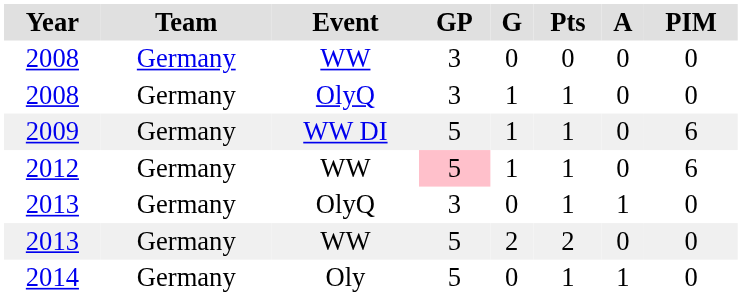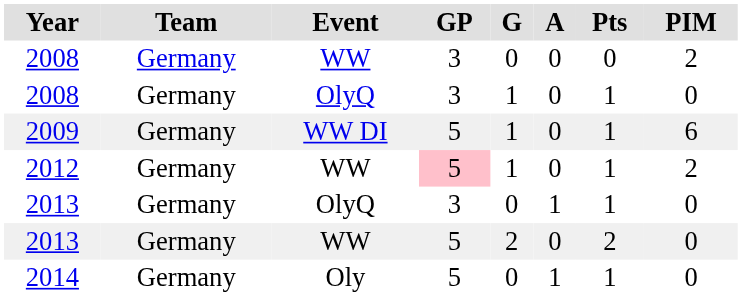 <table BORDER="0" CELLPADDING="2" CELLSPACING="0" width="35%">
 <tr ALIGN="center" bgcolor="#e0e0e0">
 <th>Year</th>
 <th>Team</th>
 <th>Event</th>
 <th>GP</th>
 <th>G</th>
+<th>A</th>
 <th>Pts</th>
-<th>A</th>
 <th>PIM</th>
 </tr>
 <tr ALIGN="center">
 <td><a href='#'>2008</a></td>
 <td><a href='#'>Germany</a></td>
 <td><a href='#'>WW</a></td>
 <td>3</td>
 <td>0</td>
 <td>0</td>
 <td>0</td>
-<td>0</td>
+<td>2</td>
 </tr>
 <tr ALIGN="center">
 <td><a href='#'>2008</a></td>
 <td>Germany</td>
 <td><a href='#'>OlyQ</a></td>
 <td>3</td>
 <td>1</td>
+<td>0</td>
 <td>1</td>
-<td>0</td>
 <td>0</td>
 </tr>
 <tr ALIGN="center" bgcolor="#f0f0f0">
 <td><a href='#'>2009</a></td>
 <td>Germany</td>
 <td><a href='#'>WW DI</a></td>
 <td>5</td>
 <td>1</td>
+<td>0</td>
 <td>1</td>
-<td>0</td>
 <td>6</td>
 </tr>
 <tr ALIGN="center">
 <td><a href='#'>2012</a></td>
 <td>Germany</td>
 <td>WW</td>
 <td style="background: pink;">5</td>
 <td>1</td>
+<td>0</td>
 <td>1</td>
-<td>0</td>
-<td>6</td>
+<td>2</td>
 </tr>
 <tr ALIGN="center">
 <td><a href='#'>2013</a></td>
 <td>Germany</td>
 <td>OlyQ</td>
 <td>3</td>
 <td>0</td>
 <td>1</td>
 <td>1</td>
 <td>0</td>
 </tr>
 <tr ALIGN="center" bgcolor="#f0f0f0">
 <td><a href='#'>2013</a></td>
 <td>Germany</td>
 <td>WW</td>
 <td>5</td>
 <td>2</td>
+<td>0</td>
 <td>2</td>
-<td>0</td>
 <td>0</td>
 </tr>
 <tr ALIGN="center">
 <td><a href='#'>2014</a></td>
 <td>Germany</td>
 <td>Oly</td>
 <td>5</td>
 <td>0</td>
 <td>1</td>
 <td>1</td>
 <td>0</td>
 </tr>
 </table>
